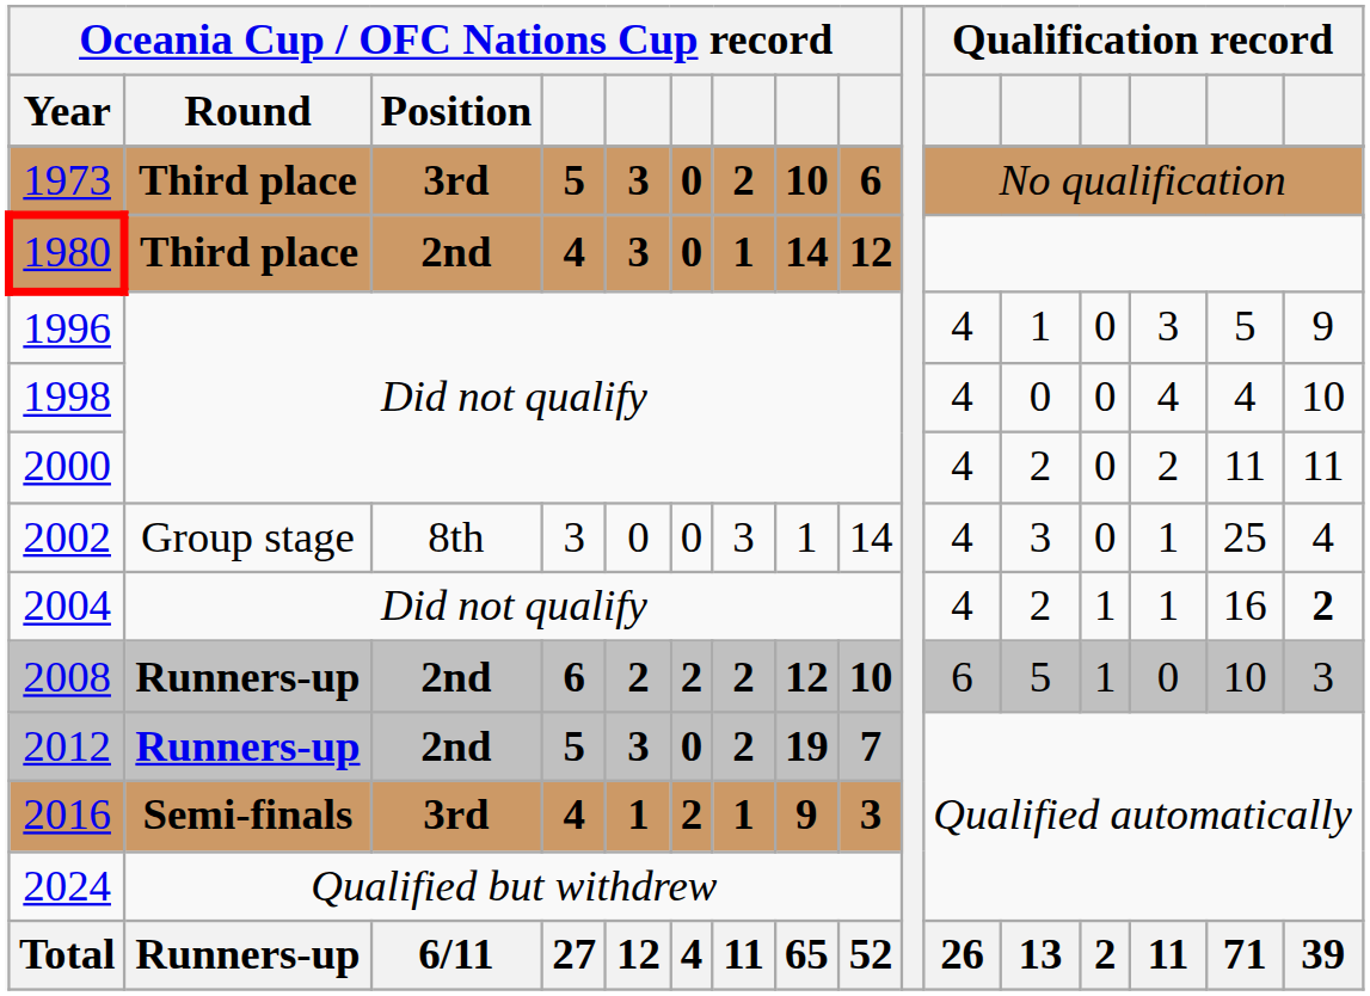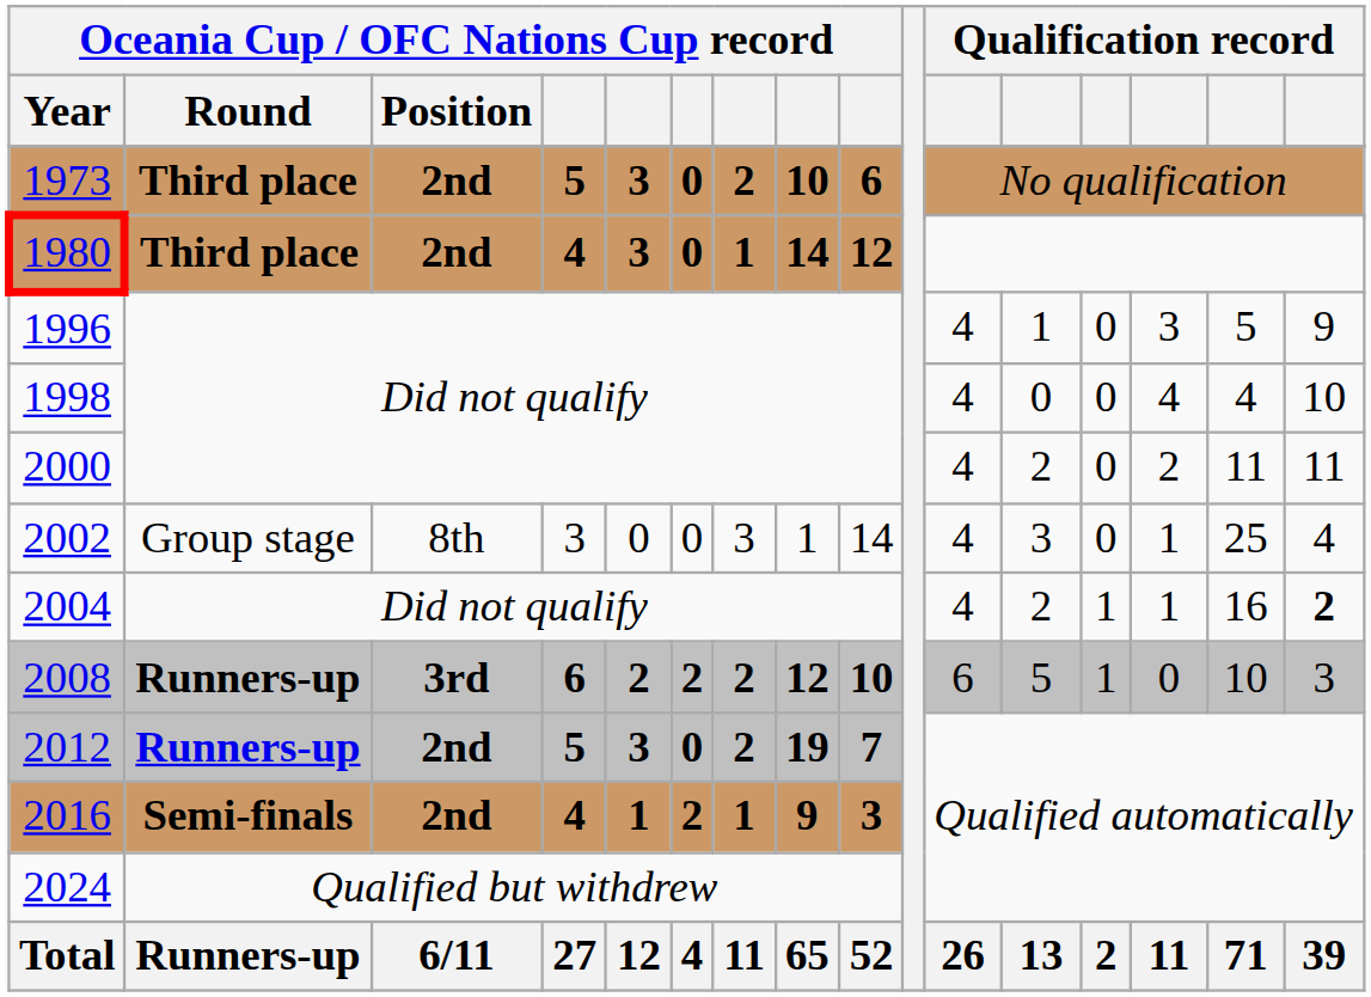 <table class="wikitable" style="text-align: center;">
 <tr>
 <th colspan=9><a href='#'>Oceania Cup / OFC Nations Cup</a> record</th>
 <th rowspan="26"></th>
 <th colspan=6>Qualification record</th>
 </tr>
 <tr>
 <th>Year</th>
 <th>Round</th>
 <th>Position</th>
 <th></th>
 <th></th>
 <th></th>
 <th></th>
 <th></th>
 <th></th>
 <th></th>
 <th></th>
 <th></th>
 <th></th>
 <th></th>
 <th></th>
 </tr>
 <tr>
 </tr>
 <tr bgcolor="#cc9966">
 <td> <a href='#'>1973</a></td>
 <td><strong>Third place</strong></td>
-<td><strong>3rd</strong></td>
+<td><strong>2nd</strong></td>
 <td><strong>5</strong></td>
 <td><strong>3</strong></td>
 <td><strong>0</strong></td>
 <td><strong>2</strong></td>
 <td><strong>10</strong></td>
 <td><strong>6</strong></td>
 <td colspan=6 rowspan=2><em>No qualification</em></td>
 </tr>
 <tr>
 </tr>
 <tr bgcolor="#cc9966">
 <td style="border: 3px solid red"> <a href='#'>1980</a></td>
 <td><strong>Third place</strong></td>
 <td><strong>2nd</strong></td>
 <td><strong>4</strong></td>
 <td><strong>3</strong></td>
 <td><strong>0</strong></td>
 <td><strong>1</strong></td>
 <td><strong>14</strong></td>
 <td><strong>12</strong></td>
 </tr>
 <tr>
 <td><a href='#'>1996</a></td>
 <td colspan=8 rowspan=3><em>Did not qualify</em></td>
 <td>4</td>
 <td>1</td>
 <td>0</td>
 <td>3</td>
 <td>5</td>
 <td>9</td>
 </tr>
 <tr>
 <td> <a href='#'>1998</a></td>
 <td>4</td>
 <td>0</td>
 <td>0</td>
 <td>4</td>
 <td>4</td>
 <td>10</td>
 </tr>
 <tr>
 <td> <a href='#'>2000</a></td>
 <td>4</td>
 <td>2</td>
 <td>0</td>
 <td>2</td>
 <td>11</td>
 <td>11</td>
 </tr>
 <tr>
 <td> <a href='#'>2002</a></td>
 <td>Group stage</td>
 <td>8th</td>
 <td>3</td>
 <td>0</td>
 <td>0</td>
 <td>3</td>
 <td>1</td>
 <td>14</td>
 <td>4</td>
 <td>3</td>
 <td>0</td>
 <td>1</td>
 <td>25</td>
 <td>4</td>
 </tr>
 <tr>
 <td> <a href='#'>2004</a></td>
 <td colspan=8><em>Did not qualify</em></td>
 <td>4</td>
 <td>2</td>
 <td>1</td>
 <td>1</td>
 <td>16</td>
 <td><strong>2</strong></td>
 </tr>
 <tr bgcolor=silver>
 <td><a href='#'>2008</a></td>
 <td><strong>Runners-up</strong></td>
-<td><strong>2nd</strong></td>
+<td><strong>3rd</strong></td>
 <td><strong>6</strong></td>
 <td><strong>2</strong></td>
 <td><strong>2</strong></td>
 <td><strong>2</strong></td>
 <td><strong>12</strong></td>
 <td><strong>10</strong></td>
 <td>6</td>
 <td>5</td>
 <td>1</td>
 <td>0</td>
 <td>10</td>
 <td>3</td>
 </tr>
 <tr>
 <td bgcolor=silver> <a href='#'>2012</a></td>
 <td bgcolor=silver><strong><a href='#'>Runners-up</a></strong></td>
 <td bgcolor=silver><strong>2nd</strong></td>
 <td bgcolor=silver><strong>5</strong></td>
 <td bgcolor=silver><strong>3</strong></td>
 <td bgcolor=silver><strong>0</strong></td>
 <td bgcolor=silver><strong>2</strong></td>
 <td bgcolor=silver><strong>19</strong></td>
 <td bgcolor=silver><strong>7</strong></td>
 <td colspan=6 rowspan=3><em>Qualified automatically</em></td>
 </tr>
 <tr bgcolor="#cc9966">
 <td> <a href='#'>2016</a></td>
 <td><strong>Semi-finals</strong></td>
-<td><strong>3rd</strong></td>
+<td><strong>2nd</strong></td>
 <td><strong>4</strong></td>
 <td><strong>1</strong></td>
 <td><strong>2</strong></td>
 <td><strong>1</strong></td>
 <td><strong>9</strong></td>
 <td><strong>3</strong></td>
 </tr>
 <tr>
 <td>  <a href='#'>2024</a></td>
 <td colspan=8><em>Qualified but withdrew</em></td>
 </tr>
 <tr>
 <th>Total</th>
 <th>Runners-up</th>
 <th>6/11</th>
 <th>27</th>
 <th>12</th>
 <th>4</th>
 <th>11</th>
 <th>65</th>
 <th>52</th>
 <th>26</th>
 <th>13</th>
 <th>2</th>
 <th>11</th>
 <th>71</th>
 <th>39</th>
 </tr>
 </table>
